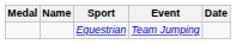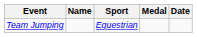 <table class="wikitable sortable" style="font-size:90%">
 <tr>
-<th>Medal</th>
+<th>Event</th>
 <th>Name</th>
 <th>Sport</th>
-<th>Event</th>
+<th>Medal</th>
 <th>Date</th>
 </tr>
 <tr>
-<td><em> </em></td>
+<td><em><a href='#'>Team Jumping</a> </em></td>
 <td><em> </em></td>
 <td><em><a href='#'>Equestrian</a></em></td>
-<td><em><a href='#'>Team Jumping</a> </em></td>
+<td><em> </em></td>
 <td><em></em></td>
 </tr>
 </table>
